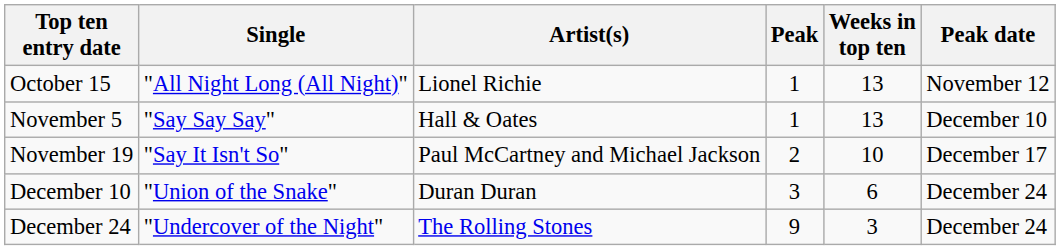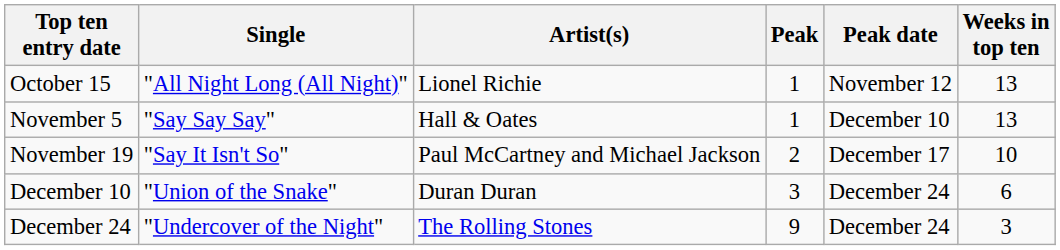 <table class="wikitable sortable">
 <tr>
 <th>Top ten<br>entry date</th>
 <th>Single</th>
 <th>Artist(s)</th>
 <th data-sort-type="number">Peak</th>
+<th>Peak date</th>
 <th data-sort-type="number">Weeks in<br>top ten</th>
-<th>Peak date</th>
 </tr>
 <tr>
 <td>October 15</td>
 <td>"<a href='#'>All Night Long (All Night)</a>"</td>
 <td>Lionel Richie</td>
 <td align=center>1</td>
+<td>November 12</td>
 <td align=center>13</td>
-<td>November 12</td>
 </tr>
 <tr>
 <td>November 5</td>
 <td>"<a href='#'>Say Say Say</a>"</td>
 <td>Hall & Oates</td>
 <td align=center>1</td>
+<td>December 10</td>
 <td align=center>13</td>
-<td>December 10</td>
 </tr>
 <tr>
 <td>November 19</td>
 <td>"<a href='#'>Say It Isn't So</a>"</td>
 <td>Paul McCartney and Michael Jackson</td>
 <td align=center>2</td>
+<td>December 17</td>
 <td align=center>10</td>
-<td>December 17</td>
 </tr>
 <tr>
 <td>December 10</td>
 <td>"<a href='#'>Union of the Snake</a>"</td>
 <td>Duran Duran</td>
 <td align=center>3</td>
+<td>December 24</td>
 <td align=center>6</td>
-<td>December 24</td>
 </tr>
 <tr>
 <td>December 24</td>
 <td>"<a href='#'>Undercover of the Night</a>"</td>
 <td><a href='#'>The Rolling Stones</a></td>
 <td align=center>9</td>
+<td>December 24</td>
 <td align=center>3</td>
-<td>December 24</td>
 </tr>
 </table>
